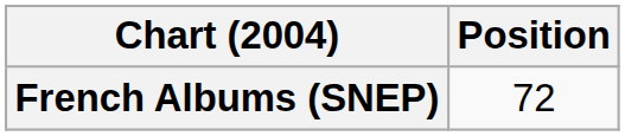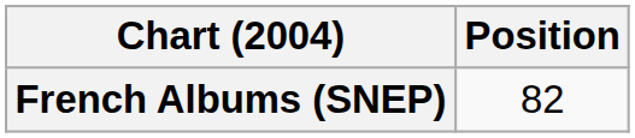 <table class="wikitable plainrowheaders" style="text-align:center">
 <tr>
 <th scope="col">Chart (2004)</th>
 <th scope="col">Position</th>
 </tr>
 <tr>
 <th scope="row">French Albums (SNEP)</th>
-<td>72</td>
+<td>82</td>
 </tr>
 </table>
